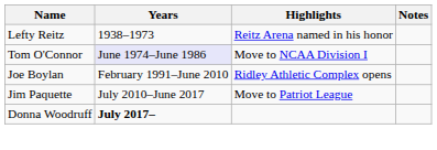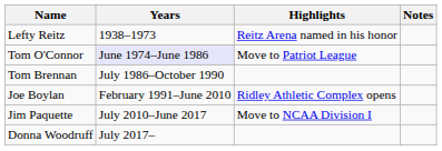 <table class="wikitable">
 <tr>
 <th>Name</th>
 <th>Years</th>
 <th>Highlights</th>
 <th>Notes</th>
 </tr>
 <tr>
 <td>Lefty Reitz</td>
 <td>1938–1973</td>
 <td><a href='#'>Reitz Arena</a> named in his honor</td>
 <td align=center></td>
 </tr>
 <tr>
 <td>Tom O'Connor</td>
 <td style="background: lavender;">June 1974–June 1986</td>
-<td>Move to <a href='#'>NCAA Division I</a></td>
+<td>Move to <a href='#'>Patriot League</a></td>
+<td align=center></td>
+</tr>
+<tr>
+<td>Tom Brennan</td>
+<td>July 1986–October 1990</td>
+<td></td>
 <td align=center></td>
 </tr>
 <tr>
 <td>Joe Boylan</td>
 <td>February 1991–June 2010</td>
 <td><a href='#'>Ridley Athletic Complex</a> opens</td>
 <td align=center></td>
 </tr>
 <tr>
 <td>Jim Paquette</td>
 <td>July 2010–June 2017</td>
-<td>Move to <a href='#'>Patriot League</a></td>
+<td>Move to <a href='#'>NCAA Division I</a></td>
 <td align=center></td>
 </tr>
 <tr>
 <td>Donna Woodruff</td>
-<td><strong>July 2017–</strong></td>
+<td>July 2017–</td>
 <td></td>
 <td align=center></td>
 </tr>
 </table>
